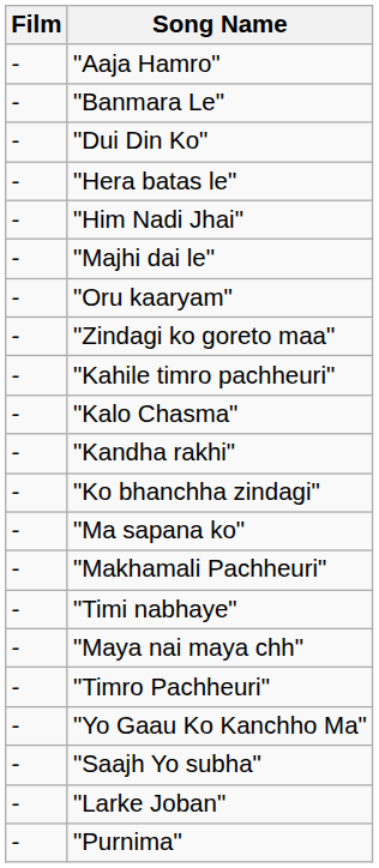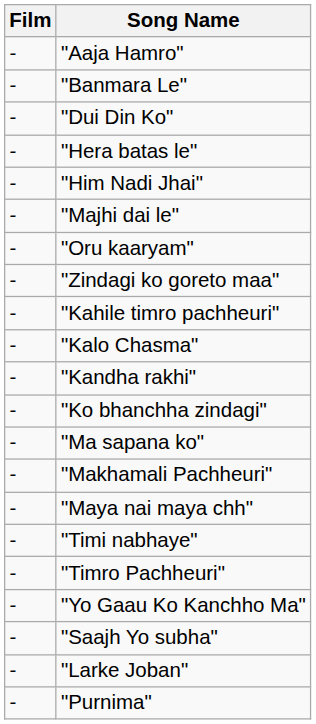 <table class="wikitable">
 <tr>
 <th>Film</th>
 <th>Song Name</th>
 </tr>
 <tr>
 <td><em>-</em></td>
 <td>"Aaja Hamro"</td>
 </tr>
 <tr>
 <td><em>-</em></td>
 <td>"Banmara Le"</td>
 </tr>
 <tr>
 <td><em>-</em></td>
 <td>"Dui Din Ko"</td>
 </tr>
 <tr>
 <td><em>-</em></td>
 <td>"Hera batas le"</td>
 </tr>
 <tr>
 <td><em>-</em></td>
 <td>"Him Nadi Jhai"</td>
 </tr>
 <tr>
 <td><em>-</em></td>
 <td>"Majhi dai le"</td>
 </tr>
 <tr>
 <td><em>-</em></td>
 <td>"Oru kaaryam"</td>
 </tr>
 <tr>
 <td><em>-</em></td>
 <td>"Zindagi ko goreto maa"</td>
 </tr>
 <tr>
 <td><em>-</em></td>
 <td>"Kahile timro pachheuri"</td>
 </tr>
 <tr>
 <td><em>-</em></td>
 <td>"Kalo Chasma"</td>
 </tr>
 <tr>
 <td><em>-</em></td>
 <td>"Kandha rakhi"</td>
 </tr>
 <tr>
 <td><em>-</em></td>
 <td>"Ko bhanchha zindagi"</td>
 </tr>
 <tr>
 <td><em>-</em></td>
 <td>"Ma sapana ko"</td>
 </tr>
 <tr>
 <td><em>-</em></td>
 <td>"Makhamali Pachheuri"</td>
 </tr>
 <tr>
 <td><em>-</em></td>
-<td>"Timi nabhaye"</td>
+<td>"Maya nai maya chh"</td>
 </tr>
 <tr>
 <td><em>-</em></td>
-<td>"Maya nai maya chh"</td>
+<td>"Timi nabhaye"</td>
 </tr>
 <tr>
 <td><em>-</em></td>
 <td>"Timro Pachheuri"</td>
 </tr>
 <tr>
 <td><em>-</em></td>
 <td>"Yo Gaau Ko Kanchho Ma"</td>
 </tr>
 <tr>
 <td><em>-</em></td>
 <td>"Saajh Yo subha"</td>
 </tr>
 <tr>
 <td><em>-</em></td>
 <td>"Larke Joban"</td>
 </tr>
 <tr>
 <td><em>-</em></td>
 <td>"Purnima"</td>
 </tr>
 </table>
